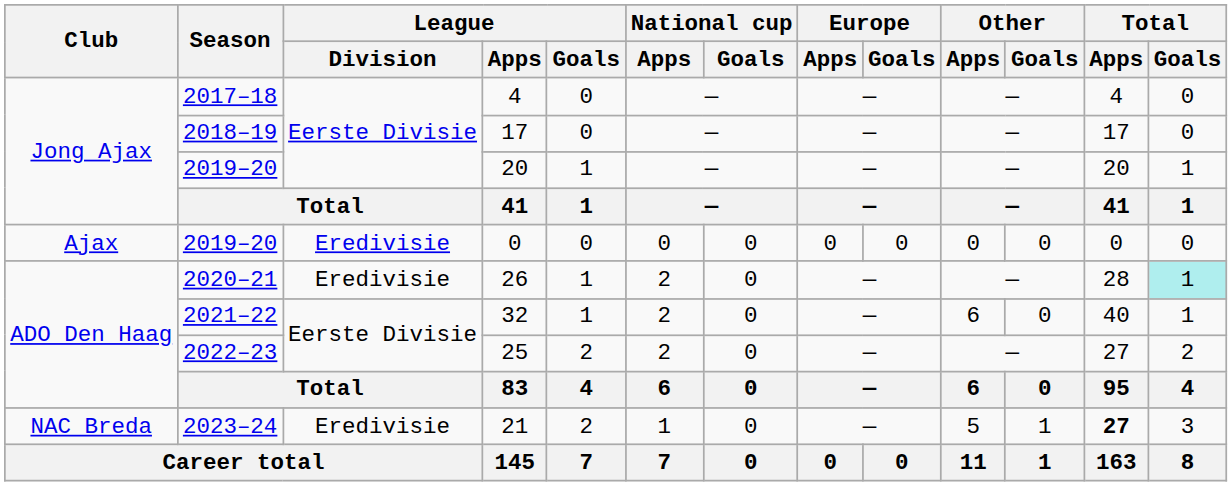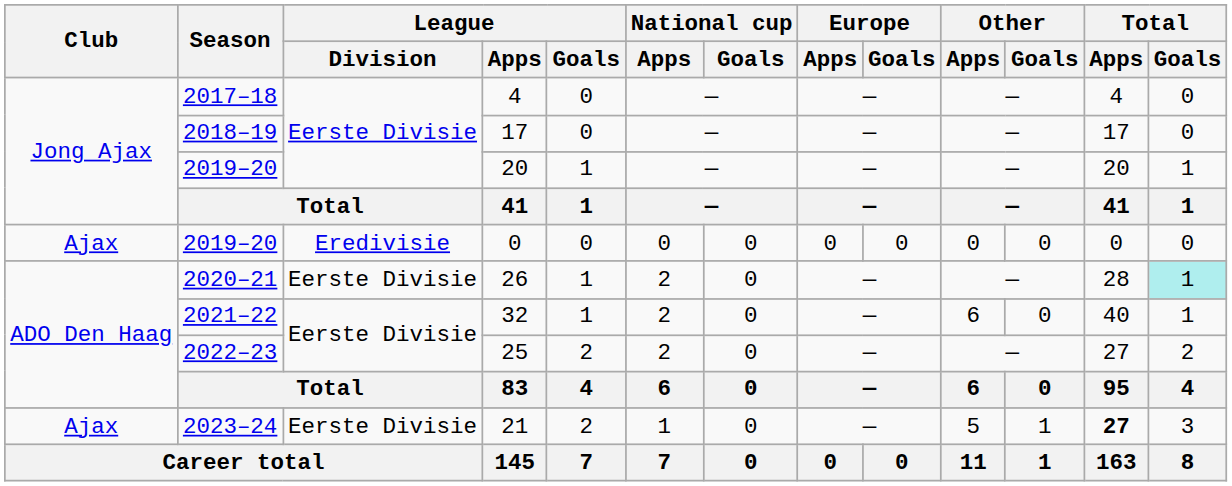 <table class="wikitable" style="text-align:center">
 <tr>
 <th rowspan="2">Club</th>
 <th rowspan="2">Season</th>
 <th colspan="3">League</th>
 <th colspan="2">National cup</th>
 <th colspan="2">Europe</th>
 <th colspan="2">Other</th>
 <th colspan="2">Total</th>
 </tr>
 <tr>
 <th>Division</th>
 <th>Apps</th>
 <th>Goals</th>
 <th>Apps</th>
 <th>Goals</th>
 <th>Apps</th>
 <th>Goals</th>
 <th>Apps</th>
 <th>Goals</th>
 <th>Apps</th>
 <th>Goals</th>
 </tr>
 <tr>
 <td rowspan="4"><a href='#'>Jong Ajax</a></td>
 <td><a href='#'>2017–18</a></td>
 <td rowspan="3"><a href='#'>Eerste Divisie</a></td>
 <td>4</td>
 <td>0</td>
 <td colspan="2">—</td>
 <td colspan="2">—</td>
 <td colspan="2">—</td>
 <td>4</td>
 <td>0</td>
 </tr>
 <tr>
 <td><a href='#'>2018–19</a></td>
 <td>17</td>
 <td>0</td>
 <td colspan="2">—</td>
 <td colspan="2">—</td>
 <td colspan="2">—</td>
 <td>17</td>
 <td>0</td>
 </tr>
 <tr>
 <td><a href='#'>2019–20</a></td>
 <td>20</td>
 <td>1</td>
 <td colspan="2">—</td>
 <td colspan="2">—</td>
 <td colspan="2">—</td>
 <td>20</td>
 <td>1</td>
 </tr>
 <tr>
 <th colspan="2">Total</th>
 <th>41</th>
 <th>1</th>
 <th colspan="2">—</th>
 <th colspan="2">—</th>
 <th colspan="2">—</th>
 <th>41</th>
 <th>1</th>
 </tr>
 <tr>
 <td><a href='#'>Ajax</a></td>
 <td><a href='#'>2019–20</a></td>
 <td><a href='#'>Eredivisie</a></td>
 <td>0</td>
 <td>0</td>
 <td>0</td>
 <td>0</td>
 <td>0</td>
 <td>0</td>
 <td>0</td>
 <td>0</td>
 <td>0</td>
 <td>0</td>
 </tr>
 <tr>
 <td rowspan="4"><a href='#'>ADO Den Haag</a></td>
 <td><a href='#'>2020–21</a></td>
-<td>Eredivisie</td>
+<td>Eerste Divisie</td>
 <td>26</td>
 <td>1</td>
 <td>2</td>
 <td>0</td>
 <td colspan="2">—</td>
 <td colspan="2">—</td>
 <td>28</td>
 <td style="background: paleturquoise;">1</td>
 </tr>
 <tr>
 <td><a href='#'>2021–22</a></td>
 <td rowspan="2">Eerste Divisie</td>
 <td>32</td>
 <td>1</td>
 <td>2</td>
 <td>0</td>
 <td colspan="2">—</td>
 <td>6</td>
 <td>0</td>
 <td>40</td>
 <td>1</td>
 </tr>
 <tr>
 <td><a href='#'>2022–23</a></td>
 <td>25</td>
 <td>2</td>
 <td>2</td>
 <td>0</td>
 <td colspan="2">—</td>
 <td colspan="2">—</td>
 <td>27</td>
 <td>2</td>
 </tr>
 <tr>
 <th colspan="2">Total</th>
 <th>83</th>
 <th>4</th>
 <th>6</th>
 <th>0</th>
 <th colspan="2">—</th>
 <th>6</th>
 <th>0</th>
 <th>95</th>
 <th>4</th>
 </tr>
 <tr>
-<td><a href='#'>NAC Breda</a></td>
+<td><a href='#'>Ajax</a></td>
 <td><a href='#'>2023–24</a></td>
-<td>Eredivisie</td>
+<td>Eerste Divisie</td>
 <td>21</td>
 <td>2</td>
 <td>1</td>
 <td>0</td>
 <td colspan="2">—</td>
 <td>5</td>
 <td>1</td>
 <td><strong>27</strong></td>
 <td>3</td>
 </tr>
 <tr>
 <th colspan="3">Career total</th>
 <th>145</th>
 <th>7</th>
 <th>7</th>
 <th>0</th>
 <th>0</th>
 <th>0</th>
 <th>11</th>
 <th>1</th>
 <th>163</th>
 <th>8</th>
 </tr>
 </table>
